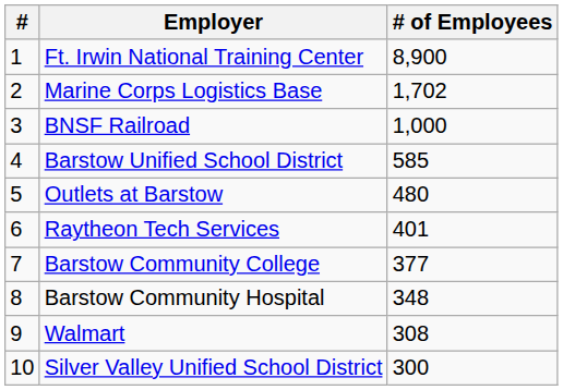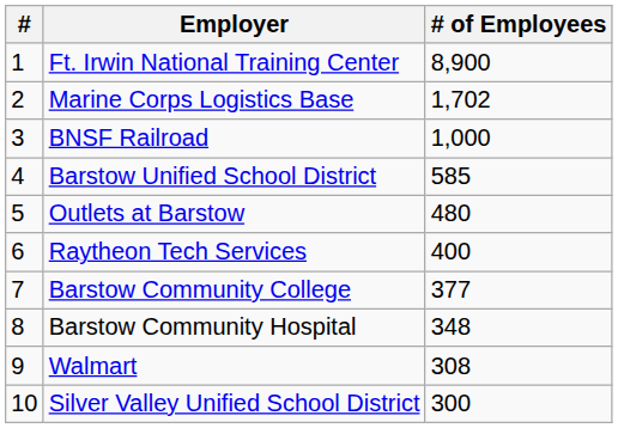 <table class="wikitable sortable">
 <tr>
 <th>#</th>
 <th>Employer</th>
 <th># of Employees</th>
 </tr>
 <tr>
 <td>1</td>
 <td><a href='#'>Ft. Irwin National Training Center</a></td>
 <td>8,900</td>
 </tr>
 <tr>
 <td>2</td>
 <td><a href='#'>Marine Corps Logistics Base</a></td>
 <td>1,702</td>
 </tr>
 <tr>
 <td>3</td>
 <td><a href='#'>BNSF Railroad</a></td>
 <td>1,000</td>
 </tr>
 <tr>
 <td>4</td>
 <td><a href='#'>Barstow Unified School District</a></td>
 <td>585</td>
 </tr>
 <tr>
 <td>5</td>
 <td><a href='#'>Outlets at Barstow</a></td>
 <td>480</td>
 </tr>
 <tr>
 <td>6</td>
 <td><a href='#'>Raytheon Tech Services</a></td>
-<td>401</td>
+<td>400</td>
 </tr>
 <tr>
 <td>7</td>
 <td><a href='#'>Barstow Community College</a></td>
 <td>377</td>
 </tr>
 <tr>
 <td>8</td>
 <td>Barstow Community Hospital</td>
 <td>348</td>
 </tr>
 <tr>
 <td>9</td>
 <td><a href='#'>Walmart</a></td>
 <td>308</td>
 </tr>
 <tr>
 <td>10</td>
 <td><a href='#'>Silver Valley Unified School District</a></td>
 <td>300</td>
 </tr>
 </table>
